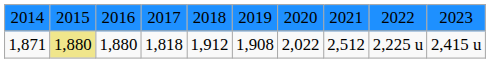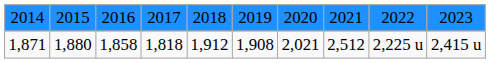 <table class="wikitable" border="1">
 <tr align="center" style="background:#1E90FF;">
 <td>2014</td>
 <td>2015</td>
 <td>2016</td>
 <td>2017</td>
 <td>2018</td>
 <td>2019</td>
 <td>2020</td>
 <td>2021</td>
 <td>2022</td>
 <td>2023</td>
 </tr>
 <tr>
 <td>1,871</td>
-<td style="background: khaki;">1,880</td>
 <td>1,880</td>
+<td>1,858</td>
 <td>1,818</td>
 <td>1,912</td>
 <td>1,908</td>
-<td>2,022</td>
+<td>2,021</td>
 <td>2,512</td>
 <td>2,225 u</td>
 <td>2,415 u</td>
 </tr>
 </table>
